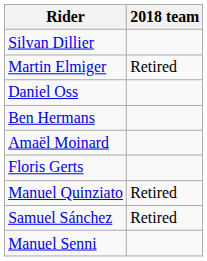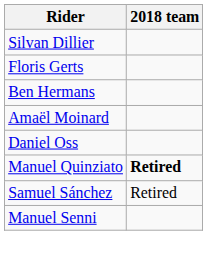 <table class="wikitable">
 <tr>
 <th>Rider</th>
 <th>2018 team</th>
 </tr>
 <tr>
 <td><a href='#'>Silvan Dillier</a></td>
 <td></td>
 </tr>
 <tr>
-<td><a href='#'>Martin Elmiger</a></td>
-<td>Retired</td>
-</tr>
-<tr>
-<td><a href='#'>Daniel Oss</a></td>
+<td><a href='#'>Floris Gerts</a></td>
 <td></td>
 </tr>
 <tr>
 <td><a href='#'>Ben Hermans</a></td>
 <td></td>
 </tr>
 <tr>
 <td><a href='#'>Amaël Moinard</a></td>
 <td></td>
 </tr>
 <tr>
-<td><a href='#'>Floris Gerts</a></td>
+<td><a href='#'>Daniel Oss</a></td>
 <td></td>
 </tr>
 <tr>
 <td><a href='#'>Manuel Quinziato</a></td>
-<td>Retired</td>
+<td><strong>Retired</strong></td>
 </tr>
 <tr>
 <td><a href='#'>Samuel Sánchez</a></td>
 <td>Retired</td>
 </tr>
 <tr>
 <td><a href='#'>Manuel Senni</a></td>
 <td></td>
 </tr>
 </table>
